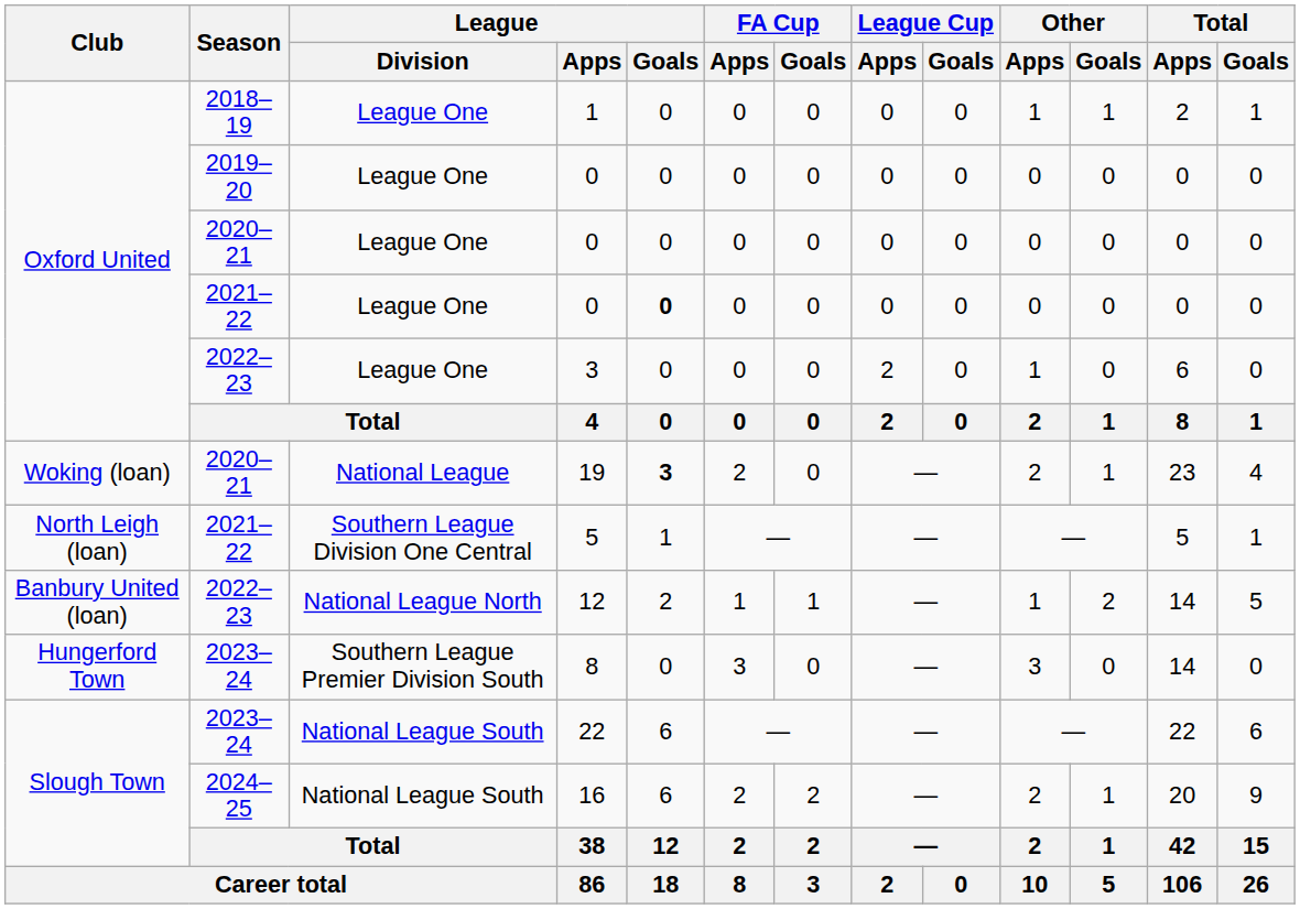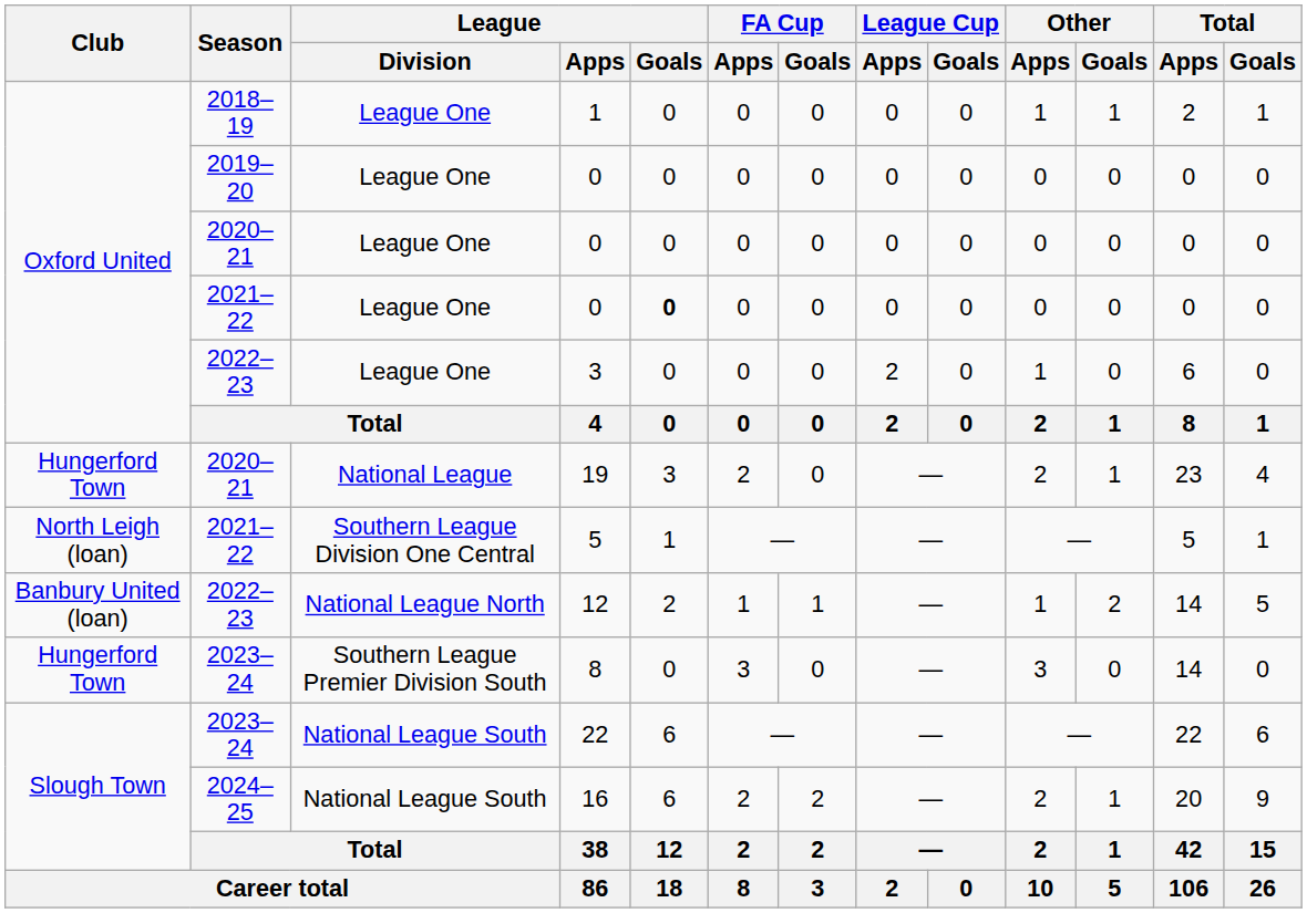 <table class=wikitable style=text-align:center>
 <tr>
 <th rowspan=2>Club</th>
 <th rowspan=2>Season</th>
 <th colspan=3>League</th>
 <th colspan=2><a href='#'>FA Cup</a></th>
 <th colspan=2><a href='#'>League Cup</a></th>
 <th colspan=2>Other</th>
 <th colspan=2>Total</th>
 </tr>
 <tr>
 <th>Division</th>
 <th>Apps</th>
 <th>Goals</th>
 <th>Apps</th>
 <th>Goals</th>
 <th>Apps</th>
 <th>Goals</th>
 <th>Apps</th>
 <th>Goals</th>
 <th>Apps</th>
 <th>Goals</th>
 </tr>
 <tr>
 <td rowspan=6><a href='#'>Oxford United</a></td>
 <td><a href='#'>2018–19</a></td>
 <td><a href='#'>League One</a></td>
 <td>1</td>
 <td>0</td>
 <td>0</td>
 <td>0</td>
 <td>0</td>
 <td>0</td>
 <td>1</td>
 <td>1</td>
 <td>2</td>
 <td>1</td>
 </tr>
 <tr>
 <td><a href='#'>2019–20</a></td>
 <td>League One</td>
 <td>0</td>
 <td>0</td>
 <td>0</td>
 <td>0</td>
 <td>0</td>
 <td>0</td>
 <td>0</td>
 <td>0</td>
 <td>0</td>
 <td>0</td>
 </tr>
 <tr>
 <td><a href='#'>2020–21</a></td>
 <td>League One</td>
 <td>0</td>
 <td>0</td>
 <td>0</td>
 <td>0</td>
 <td>0</td>
 <td>0</td>
 <td>0</td>
 <td>0</td>
 <td>0</td>
 <td>0</td>
 </tr>
 <tr>
 <td><a href='#'>2021–22</a></td>
 <td>League One</td>
 <td>0</td>
 <td><strong>0</strong></td>
 <td>0</td>
 <td>0</td>
 <td>0</td>
 <td>0</td>
 <td>0</td>
 <td>0</td>
 <td>0</td>
 <td>0</td>
 </tr>
 <tr>
 <td><a href='#'>2022–23</a></td>
 <td>League One</td>
 <td>3</td>
 <td>0</td>
 <td>0</td>
 <td>0</td>
 <td>2</td>
 <td>0</td>
 <td>1</td>
 <td>0</td>
 <td>6</td>
 <td>0</td>
 </tr>
 <tr>
 <th colspan=2>Total</th>
 <th>4</th>
 <th>0</th>
 <th>0</th>
 <th>0</th>
 <th>2</th>
 <th>0</th>
 <th>2</th>
 <th>1</th>
 <th>8</th>
 <th>1</th>
 </tr>
 <tr>
-<td><a href='#'>Woking</a> (loan)</td>
+<td><a href='#'>Hungerford Town</a></td>
 <td><a href='#'>2020–21</a></td>
 <td><a href='#'>National League</a></td>
 <td>19</td>
-<td><strong>3</strong></td>
+<td>3</td>
 <td>2</td>
 <td>0</td>
 <td colspan=2>—</td>
 <td>2</td>
 <td>1</td>
 <td>23</td>
 <td>4</td>
 </tr>
 <tr>
 <td><a href='#'>North Leigh</a> (loan)</td>
 <td><a href='#'>2021–22</a></td>
 <td><a href='#'>Southern League</a> Division One Central</td>
 <td>5</td>
 <td>1</td>
 <td colspan="2">—</td>
 <td colspan="2">—</td>
 <td colspan="2">—</td>
 <td>5</td>
 <td>1</td>
 </tr>
 <tr>
 <td><a href='#'>Banbury United</a> (loan)</td>
 <td><a href='#'>2022–23</a></td>
 <td><a href='#'>National League North</a></td>
 <td>12</td>
 <td>2</td>
 <td>1</td>
 <td>1</td>
 <td colspan=2>—</td>
 <td>1</td>
 <td>2</td>
 <td>14</td>
 <td>5</td>
 </tr>
 <tr>
 <td><a href='#'>Hungerford Town</a></td>
 <td><a href='#'>2023–24</a></td>
 <td>Southern League Premier Division South</td>
 <td>8</td>
 <td>0</td>
 <td>3</td>
 <td>0</td>
 <td colspan=2>—</td>
 <td>3</td>
 <td>0</td>
 <td>14</td>
 <td>0</td>
 </tr>
 <tr>
 <td rowspan="3"><a href='#'>Slough Town</a></td>
 <td><a href='#'>2023–24</a></td>
 <td><a href='#'>National League South</a></td>
 <td>22</td>
 <td>6</td>
 <td colspan=2>—</td>
 <td colspan=2>—</td>
 <td colspan=2>—</td>
 <td>22</td>
 <td>6</td>
 </tr>
 <tr>
 <td><a href='#'>2024–25</a></td>
 <td>National League South</td>
 <td>16</td>
 <td>6</td>
 <td>2</td>
 <td>2</td>
 <td colspan=2>—</td>
 <td>2</td>
 <td>1</td>
 <td>20</td>
 <td>9</td>
 </tr>
 <tr>
 <th colspan=2>Total</th>
 <th>38</th>
 <th>12</th>
 <th>2</th>
 <th>2</th>
 <th colspan=2>—</th>
 <th>2</th>
 <th>1</th>
 <th>42</th>
 <th>15</th>
 </tr>
 <tr>
 <th colspan="3">Career total</th>
 <th>86</th>
 <th>18</th>
 <th>8</th>
 <th>3</th>
 <th>2</th>
 <th>0</th>
 <th>10</th>
 <th>5</th>
 <th>106</th>
 <th>26</th>
 </tr>
 </table>
